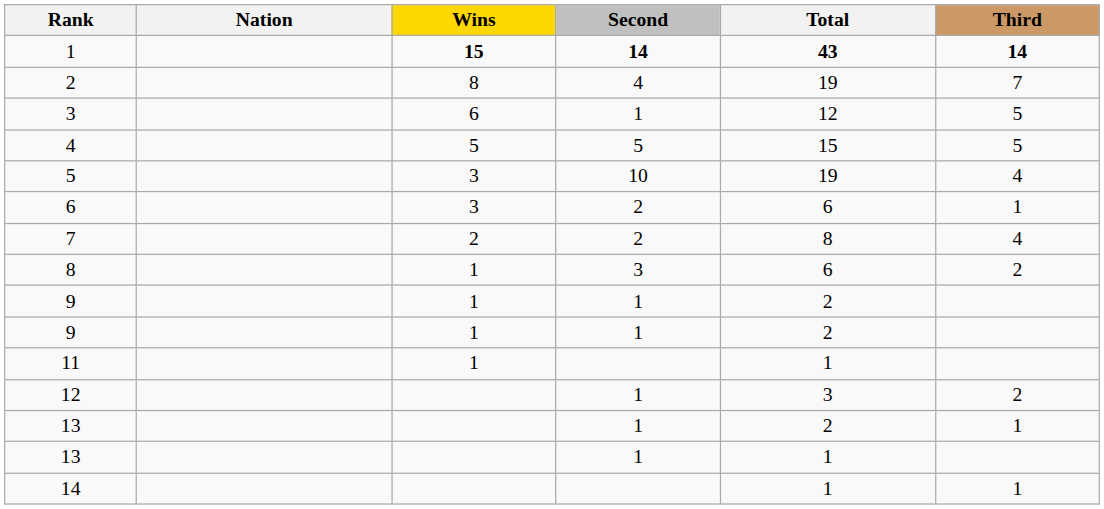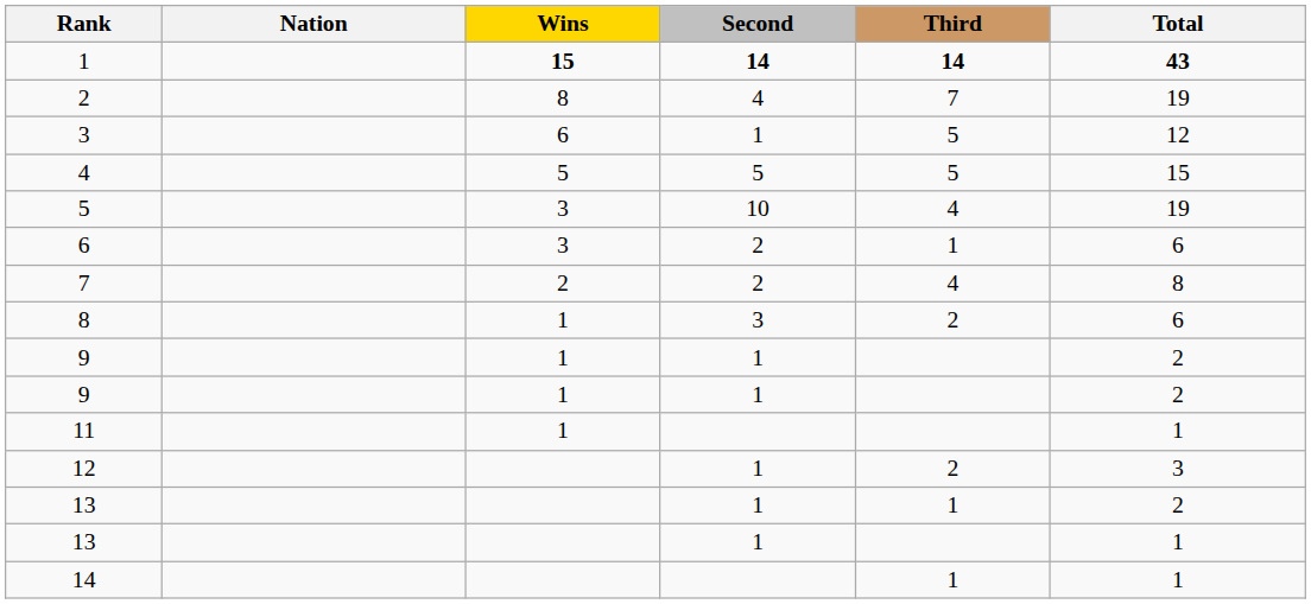 <table class="wikitable collapsible autocollapse plainrowheaders" width=70.5% style="text-align:center;">
 <tr style="background-color:#EDEDED;">
 <th width=100px class="hintergrundfarbe5">Rank</th>
 <th width=200px class="hintergrundfarbe6">Nation</th>
 <th style="background:    gold; width:15%">Wins</th>
 <th style="background:  silver; width:15%">Second</th>
+<th style="background: #CC9966; width:15%">Third</th>
 <th>Total</th>
-<th style="background: #CC9966; width:15%">Third</th>
 </tr>
 <tr>
 <td>1</td>
 <td align="left"></td>
 <td><strong>15</strong></td>
 <td><strong>14</strong></td>
+<td><strong>14</strong></td>
 <td><strong>43</strong></td>
-<td><strong>14</strong></td>
 </tr>
 <tr>
 <td>2</td>
 <td align="left"></td>
 <td>8</td>
 <td>4</td>
+<td>7</td>
 <td>19</td>
-<td>7</td>
 </tr>
 <tr>
 <td>3</td>
 <td align="left"></td>
 <td>6</td>
 <td>1</td>
+<td>5</td>
 <td>12</td>
-<td>5</td>
 </tr>
 <tr>
 <td>4</td>
 <td align="left"></td>
 <td>5</td>
 <td>5</td>
+<td>5</td>
 <td>15</td>
-<td>5</td>
 </tr>
 <tr>
 <td>5</td>
 <td align="left"></td>
 <td>3</td>
 <td>10</td>
+<td>4</td>
 <td>19</td>
-<td>4</td>
 </tr>
 <tr>
 <td>6</td>
 <td align="left"></td>
 <td>3</td>
 <td>2</td>
+<td>1</td>
 <td>6</td>
-<td>1</td>
 </tr>
 <tr>
 <td>7</td>
 <td align="left"></td>
 <td>2</td>
 <td>2</td>
+<td>4</td>
 <td>8</td>
-<td>4</td>
 </tr>
 <tr>
 <td>8</td>
 <td align="left"></td>
 <td>1</td>
 <td>3</td>
+<td>2</td>
 <td>6</td>
+</tr>
+<tr>
+<td>9</td>
+<td align="left"></td>
+<td>1</td>
+<td>1</td>
+<td></td>
 <td>2</td>
 </tr>
 <tr>
 <td>9</td>
 <td align="left"></td>
 <td>1</td>
 <td>1</td>
+<td></td>
 <td>2</td>
-<td></td>
-</tr>
-<tr>
-<td>9</td>
-<td align="left"></td>
-<td>1</td>
-<td>1</td>
-<td>2</td>
-<td></td>
 </tr>
 <tr>
 <td>11</td>
 <td align="left"></td>
 <td>1</td>
 <td></td>
+<td></td>
 <td>1</td>
-<td></td>
 </tr>
 <tr>
 <td>12</td>
 <td align="left"></td>
 <td></td>
 <td>1</td>
+<td>2</td>
 <td>3</td>
+</tr>
+<tr>
+<td>13</td>
+<td align="left"></td>
+<td></td>
+<td>1</td>
+<td>1</td>
 <td>2</td>
 </tr>
 <tr>
 <td>13</td>
 <td align="left"></td>
 <td></td>
 <td>1</td>
-<td>2</td>
-<td>1</td>
-</tr>
-<tr>
-<td>13</td>
-<td align="left"></td>
 <td></td>
 <td>1</td>
-<td>1</td>
-<td></td>
 </tr>
 <tr>
 <td>14</td>
 <td align="left"></td>
 <td></td>
 <td></td>
 <td>1</td>
 <td>1</td>
 </tr>
 </table>
